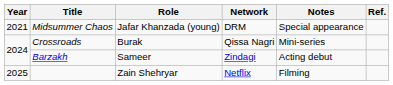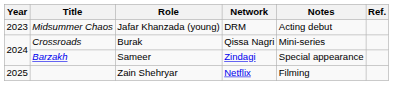 <table class="wikitable sortable">
 <tr>
 <th>Year</th>
 <th>Title</th>
 <th>Role</th>
 <th>Network</th>
 <th class="unsortable">Notes</th>
 <th class="unsortable">Ref.</th>
 </tr>
 <tr>
-<td>2021</td>
+<td>2023</td>
 <td><em>Midsummer Chaos</em></td>
 <td>Jafar Khanzada (young)</td>
 <td>DRM</td>
-<td>Special appearance</td>
+<td>Acting debut</td>
 <td></td>
 </tr>
 <tr>
 <td rowspan="2">2024</td>
 <td><em>Crossroads</em></td>
 <td>Burak</td>
 <td>Qissa Nagri</td>
 <td>Mini-series</td>
 <td></td>
 </tr>
 <tr>
 <td><em><a href='#'>Barzakh</a></em></td>
 <td>Sameer</td>
 <td><a href='#'>Zindagi</a></td>
-<td>Acting debut</td>
+<td>Special appearance</td>
 <td></td>
 </tr>
 <tr>
 <td>2025</td>
 <td></td>
 <td>Zain Shehryar</td>
 <td><a href='#'>Netflix</a></td>
 <td>Filming</td>
 <td></td>
 </tr>
 </table>
